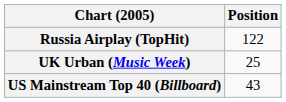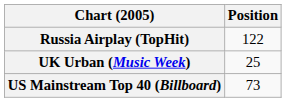 <table class="wikitable plainrowheaders sortable" style="text-align:center">
 <tr>
 <th scope="col">Chart (2005)</th>
 <th scope="col">Position</th>
 </tr>
 <tr>
 <th scope="row">Russia Airplay (TopHit)</th>
 <td>122</td>
 </tr>
 <tr>
 <th scope="row">UK Urban (<em><a href='#'>Music Week</a></em>)<br></th>
 <td>25</td>
 </tr>
 <tr>
 <th scope="row">US Mainstream Top 40 (<em>Billboard</em>)</th>
-<td>43</td>
+<td>73</td>
 </tr>
 </table>
